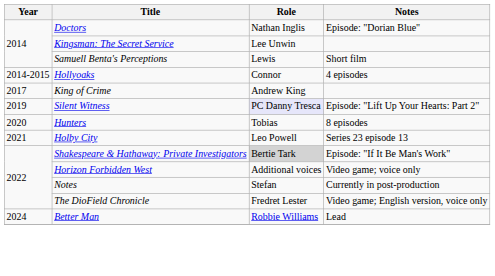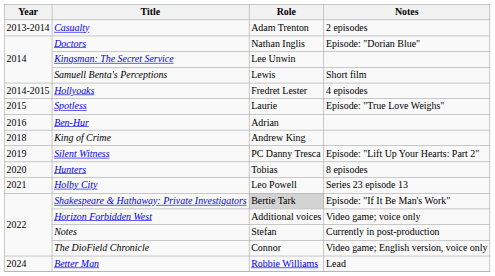 <table class="wikitable">
 <tr>
 <th>Year</th>
 <th>Title</th>
 <th>Role</th>
 <th>Notes</th>
+</tr>
+<tr>
+<td>2013-2014</td>
+<td><em><a href='#'>Casualty</a></em></td>
+<td>Adam Trenton</td>
+<td>2 episodes</td>
 </tr>
 <tr>
 <td rowspan="3">2014</td>
 <td><em><a href='#'>Doctors</a></em></td>
 <td>Nathan Inglis</td>
 <td>Episode: "Dorian Blue"</td>
 </tr>
 <tr>
 <td><em><a href='#'>Kingsman: The Secret Service</a></em></td>
 <td>Lee Unwin</td>
 <td></td>
 </tr>
 <tr>
 <td><em>Samuell Benta's Perceptions</em></td>
 <td>Lewis</td>
 <td>Short film</td>
 </tr>
 <tr>
 <td>2014-2015</td>
 <td><em><a href='#'>Hollyoaks</a></em></td>
-<td>Connor</td>
+<td>Fredret Lester</td>
 <td>4 episodes</td>
 </tr>
 <tr>
-<td>2017</td>
+<td>2015</td>
+<td><em><a href='#'>Spotless</a></em></td>
+<td>Laurie</td>
+<td>Episode: "True Love Weighs"</td>
+</tr>
+<tr>
+<td>2016</td>
+<td><em><a href='#'>Ben-Hur</a></em></td>
+<td>Adrian</td>
+<td></td>
+</tr>
+<tr>
+<td>2018</td>
 <td><em>King of Crime</em></td>
 <td>Andrew King</td>
 <td></td>
 </tr>
 <tr>
 <td>2019</td>
 <td><em><a href='#'>Silent Witness</a></em></td>
-<td style="background: lavender;">PC Danny Tresca</td>
+<td>PC Danny Tresca</td>
 <td>Episode: "Lift Up Your Hearts: Part 2"</td>
 </tr>
 <tr>
 <td>2020</td>
 <td><em><a href='#'>Hunters</a></em></td>
 <td>Tobias</td>
 <td>8 episodes</td>
 </tr>
 <tr>
 <td>2021</td>
 <td><em><a href='#'>Holby City</a></em></td>
 <td>Leo Powell</td>
 <td>Series 23 episode 13</td>
 </tr>
 <tr>
 <td rowspan="4">2022</td>
 <td><em><a href='#'>Shakespeare & Hathaway: Private Investigators</a></em></td>
 <td style="background: lightgrey;">Bertie Tark</td>
 <td>Episode: "If It Be Man's Work"</td>
 </tr>
 <tr>
 <td><em><a href='#'>Horizon Forbidden West</a></em></td>
 <td>Additional voices</td>
 <td>Video game; voice only</td>
 </tr>
 <tr>
 <td><em>Notes</em></td>
 <td>Stefan</td>
 <td>Currently in post-production</td>
 </tr>
 <tr>
 <td><em>The DioField Chronicle</em></td>
-<td>Fredret Lester</td>
+<td>Connor</td>
 <td>Video game; English version, voice only</td>
 </tr>
 <tr>
 <td>2024</td>
 <td><em><a href='#'>Better Man</a></em></td>
 <td><a href='#'>Robbie Williams</a></td>
 <td>Lead</td>
 </tr>
 <tr>
 </tr>
 </table>
